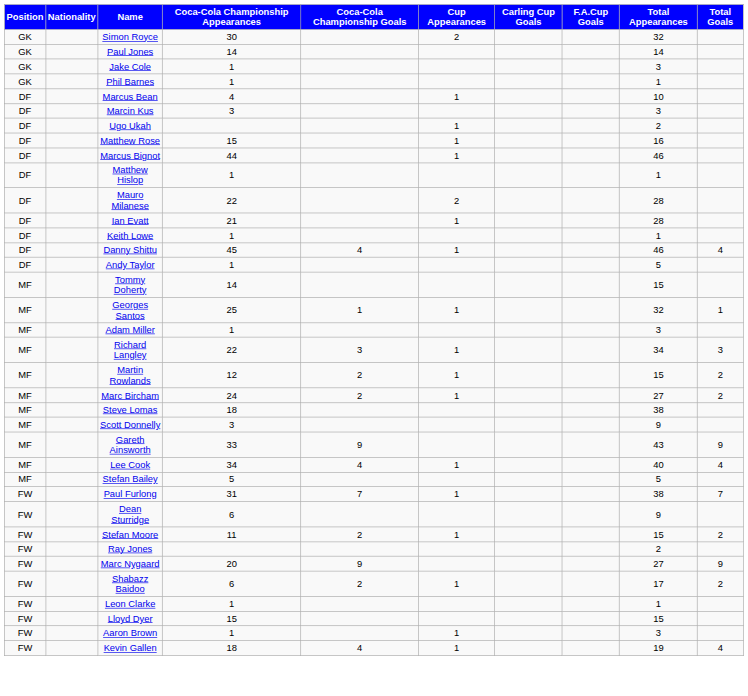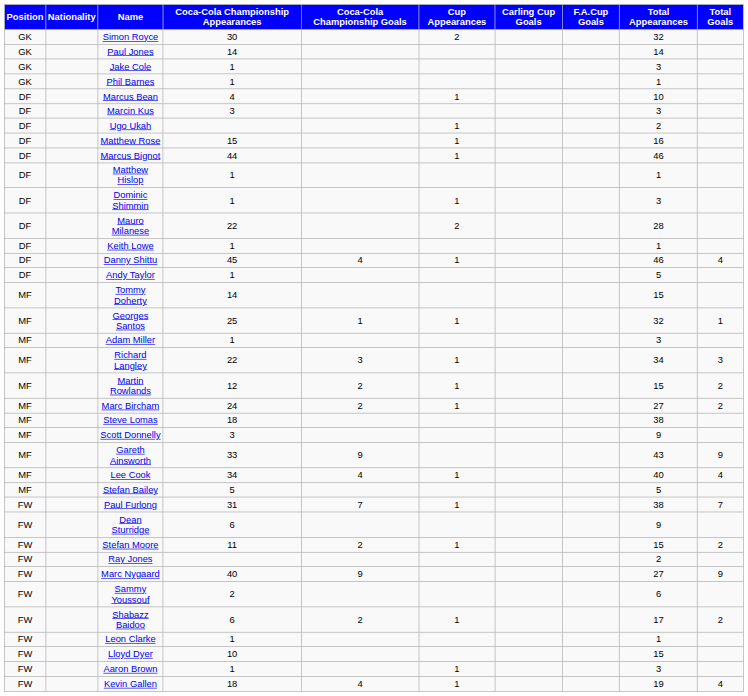 <table class="wikitable" style="text-align:center; font-size:90%; width:90%;">
 <tr>
 <th style="background:#0000FF; color:#FFFFFF; text-align:center;">Position</th>
 <th style="background:#0000FF; color:#FFFFFF; text-align:center;">Nationality</th>
 <th style="background:#0000FF; color:#FFFFFF; text-align:center;"><strong>Name</strong></th>
 <th style="background:#0000FF; color:#FFFFFF; text-align:center;">Coca-Cola Championship Appearances</th>
 <th style="background:#0000FF; color:#FFFFFF; text-align:center;">Coca-Cola Championship Goals</th>
 <th style="background:#0000FF; color:#FFFFFF; text-align:center;">Cup Appearances</th>
 <th style="background:#0000FF; color:#FFFFFF; text-align:center;">Carling Cup Goals</th>
 <th style="background:#0000FF; color:#FFFFFF; text-align:center;">F.A.Cup Goals</th>
 <th style="background:#0000FF; color:#FFFFFF; text-align:center;">Total Appearances</th>
 <th style="background:#0000FF; color:#FFFFFF; text-align:center;">Total Goals</th>
 </tr>
 <tr>
 <td>GK</td>
 <td></td>
 <td><a href='#'>Simon Royce</a></td>
 <td>30</td>
 <td></td>
 <td>2</td>
 <td></td>
 <td></td>
 <td>32</td>
 <td></td>
 </tr>
 <tr>
 <td>GK</td>
 <td></td>
 <td><a href='#'>Paul Jones</a></td>
 <td>14</td>
 <td></td>
 <td></td>
 <td></td>
 <td></td>
 <td>14</td>
 <td></td>
 </tr>
 <tr>
 <td>GK</td>
 <td></td>
 <td><a href='#'>Jake Cole</a></td>
 <td>1</td>
 <td></td>
 <td></td>
 <td></td>
 <td></td>
 <td>3</td>
 <td></td>
 </tr>
 <tr>
 <td>GK</td>
 <td></td>
 <td><a href='#'>Phil Barnes</a></td>
 <td>1</td>
 <td></td>
 <td></td>
 <td></td>
 <td></td>
 <td>1</td>
 <td></td>
 </tr>
 <tr>
 <td>DF</td>
 <td></td>
 <td><a href='#'>Marcus Bean</a></td>
 <td>4</td>
 <td></td>
 <td>1</td>
 <td></td>
 <td></td>
 <td>10</td>
 <td></td>
 </tr>
 <tr>
 <td>DF</td>
 <td></td>
 <td><a href='#'>Marcin Kus</a></td>
 <td>3</td>
 <td></td>
 <td></td>
 <td></td>
 <td></td>
 <td>3</td>
 <td></td>
 </tr>
 <tr>
 <td>DF</td>
 <td></td>
 <td><a href='#'>Ugo Ukah</a></td>
 <td></td>
 <td></td>
 <td>1</td>
 <td></td>
 <td></td>
 <td>2</td>
 <td></td>
 </tr>
 <tr>
 <td>DF</td>
 <td></td>
 <td><a href='#'>Matthew Rose</a></td>
 <td>15</td>
 <td></td>
 <td>1</td>
 <td></td>
 <td></td>
 <td>16</td>
 <td></td>
 </tr>
 <tr>
 <td>DF</td>
 <td></td>
 <td><a href='#'>Marcus Bignot</a></td>
 <td>44</td>
 <td></td>
 <td>1</td>
 <td></td>
 <td></td>
 <td>46</td>
 <td></td>
 </tr>
 <tr>
 <td>DF</td>
 <td></td>
 <td><a href='#'>Matthew Hislop</a></td>
 <td>1</td>
 <td></td>
 <td></td>
 <td></td>
 <td></td>
 <td>1</td>
 <td></td>
 </tr>
 <tr>
 <td>DF</td>
 <td></td>
-<td><a href='#'>Mauro Milanese</a></td>
-<td>22</td>
+<td><a href='#'>Dominic Shimmin</a></td>
+<td>1</td>
 <td></td>
-<td>2</td>
+<td>1</td>
 <td></td>
 <td></td>
-<td>28</td>
+<td>3</td>
 <td></td>
 </tr>
 <tr>
 <td>DF</td>
 <td></td>
-<td><a href='#'>Ian Evatt</a></td>
-<td>21</td>
+<td><a href='#'>Mauro Milanese</a></td>
+<td>22</td>
 <td></td>
-<td>1</td>
+<td>2</td>
 <td></td>
 <td></td>
 <td>28</td>
 <td></td>
 </tr>
 <tr>
 <td>DF</td>
 <td></td>
 <td><a href='#'>Keith Lowe</a></td>
 <td>1</td>
 <td></td>
 <td></td>
 <td></td>
 <td></td>
 <td>1</td>
 <td></td>
 </tr>
 <tr>
 <td>DF</td>
 <td></td>
 <td><a href='#'>Danny Shittu</a></td>
 <td>45</td>
 <td>4</td>
 <td>1</td>
 <td></td>
 <td></td>
 <td>46</td>
 <td>4</td>
 </tr>
 <tr>
 <td>DF</td>
 <td></td>
 <td><a href='#'>Andy Taylor</a></td>
 <td>1</td>
 <td></td>
 <td></td>
 <td></td>
 <td></td>
 <td>5</td>
 <td></td>
 </tr>
 <tr>
 <td>MF</td>
 <td></td>
 <td><a href='#'>Tommy Doherty</a></td>
 <td>14</td>
 <td></td>
 <td></td>
 <td></td>
 <td></td>
 <td>15</td>
 <td></td>
 </tr>
 <tr>
 <td>MF</td>
 <td></td>
 <td><a href='#'>Georges Santos</a></td>
 <td>25</td>
 <td>1</td>
 <td>1</td>
 <td></td>
 <td></td>
 <td>32</td>
 <td>1</td>
 </tr>
 <tr>
 <td>MF</td>
 <td></td>
 <td><a href='#'>Adam Miller</a></td>
 <td>1</td>
 <td></td>
 <td></td>
 <td></td>
 <td></td>
 <td>3</td>
 <td></td>
 </tr>
 <tr>
 <td>MF</td>
 <td></td>
 <td><a href='#'>Richard Langley</a></td>
 <td>22</td>
 <td>3</td>
 <td>1</td>
 <td></td>
 <td></td>
 <td>34</td>
 <td>3</td>
 </tr>
 <tr>
 <td>MF</td>
 <td></td>
 <td><a href='#'>Martin Rowlands</a></td>
 <td>12</td>
 <td>2</td>
 <td>1</td>
 <td></td>
 <td></td>
 <td>15</td>
 <td>2</td>
 </tr>
 <tr>
 <td>MF</td>
 <td></td>
 <td><a href='#'>Marc Bircham</a></td>
 <td>24</td>
 <td>2</td>
 <td>1</td>
 <td></td>
 <td></td>
 <td>27</td>
 <td>2</td>
 </tr>
 <tr>
 <td>MF</td>
 <td></td>
 <td><a href='#'>Steve Lomas</a></td>
 <td>18</td>
 <td></td>
 <td></td>
 <td></td>
 <td></td>
 <td>38</td>
 <td></td>
 </tr>
 <tr>
 <td>MF</td>
 <td></td>
 <td><a href='#'>Scott Donnelly</a></td>
 <td>3</td>
 <td></td>
 <td></td>
 <td></td>
 <td></td>
 <td>9</td>
 <td></td>
 </tr>
 <tr>
 <td>MF</td>
 <td></td>
 <td><a href='#'>Gareth Ainsworth</a></td>
 <td>33</td>
 <td>9</td>
 <td></td>
 <td></td>
 <td></td>
 <td>43</td>
 <td>9</td>
 </tr>
 <tr>
 <td>MF</td>
 <td></td>
 <td><a href='#'>Lee Cook</a></td>
 <td>34</td>
 <td>4</td>
 <td>1</td>
 <td></td>
 <td></td>
 <td>40</td>
 <td>4</td>
 </tr>
 <tr>
 <td>MF</td>
 <td></td>
 <td><a href='#'>Stefan Bailey</a></td>
 <td>5</td>
 <td></td>
 <td></td>
 <td></td>
 <td></td>
 <td>5</td>
 <td></td>
 </tr>
 <tr>
 <td>FW</td>
 <td></td>
 <td><a href='#'>Paul Furlong</a></td>
 <td>31</td>
 <td>7</td>
 <td>1</td>
 <td></td>
 <td></td>
 <td>38</td>
 <td>7</td>
 </tr>
 <tr>
 <td>FW</td>
 <td></td>
 <td><a href='#'>Dean Sturridge</a></td>
 <td>6</td>
 <td></td>
 <td></td>
 <td></td>
 <td></td>
 <td>9</td>
 <td></td>
 </tr>
 <tr>
 <td>FW</td>
 <td></td>
 <td><a href='#'>Stefan Moore</a></td>
 <td>11</td>
 <td>2</td>
 <td>1</td>
 <td></td>
 <td></td>
 <td>15</td>
 <td>2</td>
 </tr>
 <tr>
 <td>FW</td>
 <td></td>
 <td><a href='#'>Ray Jones</a></td>
 <td></td>
 <td></td>
 <td></td>
 <td></td>
 <td></td>
 <td>2</td>
 <td></td>
 </tr>
 <tr>
 <td>FW</td>
 <td></td>
 <td><a href='#'>Marc Nygaard</a></td>
-<td>20</td>
+<td>40</td>
 <td>9</td>
 <td></td>
 <td></td>
 <td></td>
 <td>27</td>
 <td>9</td>
+</tr>
+<tr>
+<td>FW</td>
+<td></td>
+<td><a href='#'>Sammy Youssouf</a></td>
+<td>2</td>
+<td></td>
+<td></td>
+<td></td>
+<td></td>
+<td>6</td>
+<td></td>
 </tr>
 <tr>
 <td>FW</td>
 <td></td>
 <td><a href='#'>Shabazz Baidoo</a></td>
 <td>6</td>
 <td>2</td>
 <td>1</td>
 <td></td>
 <td></td>
 <td>17</td>
 <td>2</td>
 </tr>
 <tr>
 <td>FW</td>
 <td></td>
 <td><a href='#'>Leon Clarke</a></td>
 <td>1</td>
 <td></td>
 <td></td>
 <td></td>
 <td></td>
 <td>1</td>
 <td></td>
 </tr>
 <tr>
 <td>FW</td>
 <td></td>
 <td><a href='#'>Lloyd Dyer</a></td>
-<td>15</td>
+<td>10</td>
 <td></td>
 <td></td>
 <td></td>
 <td></td>
 <td>15</td>
 <td></td>
 </tr>
 <tr>
 <td>FW</td>
 <td></td>
 <td><a href='#'>Aaron Brown</a></td>
 <td>1</td>
 <td></td>
 <td>1</td>
 <td></td>
 <td></td>
 <td>3</td>
 <td></td>
 </tr>
 <tr>
 <td>FW</td>
 <td></td>
 <td><a href='#'>Kevin Gallen</a></td>
 <td>18</td>
 <td>4</td>
 <td>1</td>
 <td></td>
 <td></td>
 <td>19</td>
 <td>4</td>
 </tr>
 </table>
